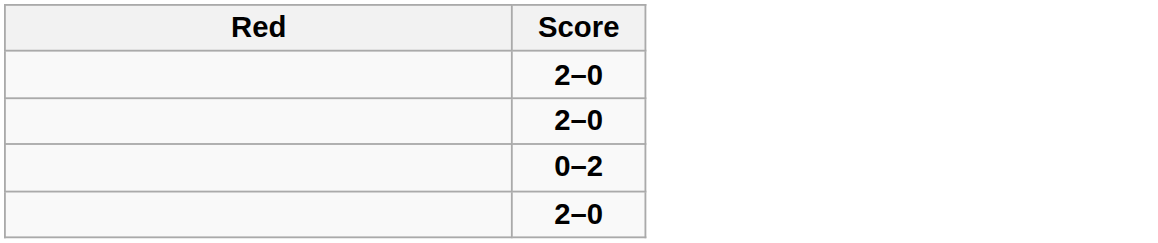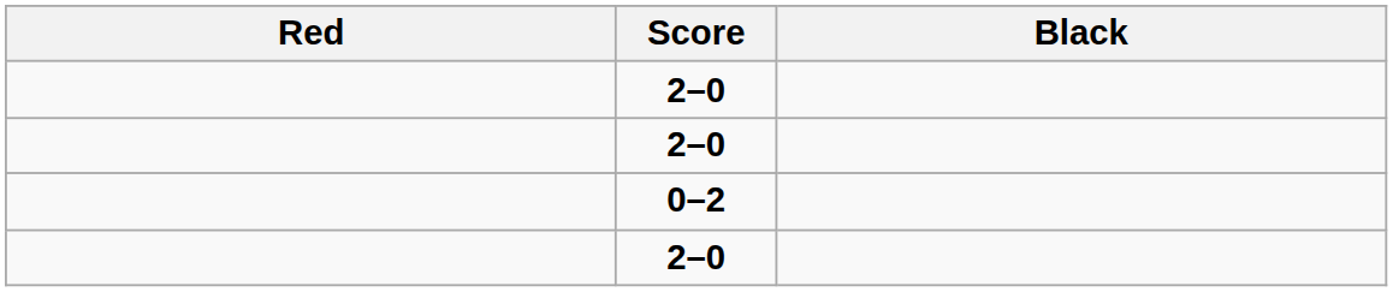 <table class="wikitable" style="text-align: center;">
 <tr>
 <th align="right" width="270">Red</th>
 <th width="65">Score</th>
+<th align="left" width="270">Black</th>
 </tr>
 <tr>
 <td align=left><strong></strong></td>
 <td align=center><strong>2–0</strong></td>
+<td align=left></td>
 </tr>
 <tr>
 <td align=left><strong></strong></td>
 <td align=center><strong>2–0</strong></td>
+<td align=left></td>
 </tr>
 <tr>
 <td align=left></td>
 <td align=center><strong>0–2</strong></td>
+<td align=left><strong></strong></td>
 </tr>
 <tr>
 <td align=left><strong></strong></td>
 <td align=center><strong>2–0</strong></td>
+<td align=left></td>
 </tr>
 </table>
